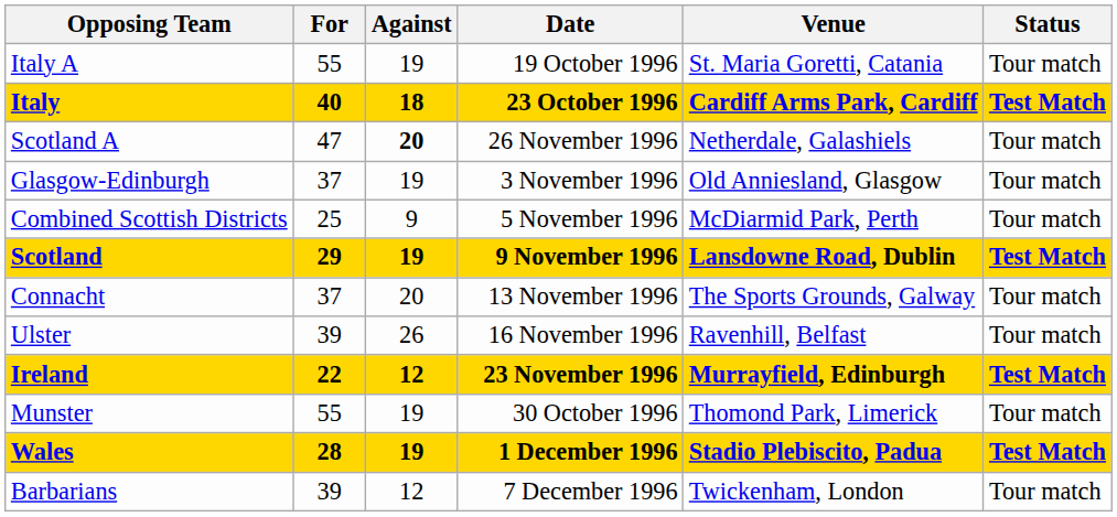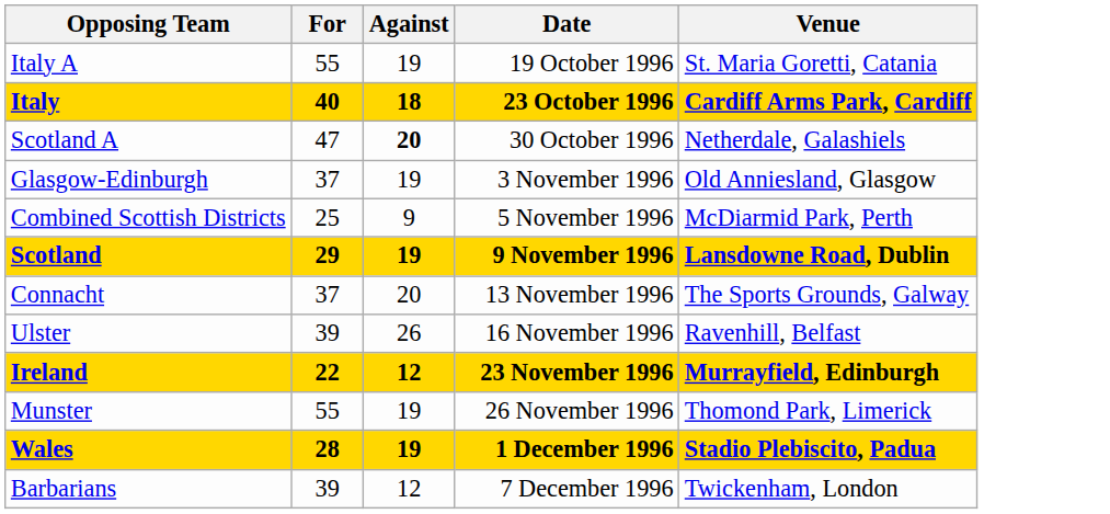 <table class=wikitable>
 <tr>
 <th>Opposing Team</th>
 <th>For</th>
 <th>Against</th>
 <th>Date</th>
 <th>Venue</th>
-<th>Status</th>
 </tr>
 <tr style="background:#fdfdfd;">
 <td><a href='#'>Italy A</a></td>
 <td style="text-align:center; width:40px;">55</td>
 <td style="text-align:center; width:40px;">19</td>
 <td style="width:140px; text-align:right;">19 October 1996</td>
 <td><a href='#'>St. Maria Goretti</a>, <a href='#'>Catania</a></td>
-<td>Tour match</td>
 </tr>
 <tr style="background:gold;">
 <td><strong><a href='#'>Italy</a></strong></td>
 <td style="text-align:center; width:40px;"><strong>40</strong></td>
 <td style="text-align:center; width:40px;"><strong>18</strong></td>
 <td style="width:140px; text-align:right;"><strong>23 October 1996</strong></td>
 <td><strong><a href='#'>Cardiff Arms Park</a>, <a href='#'>Cardiff</a></strong></td>
-<td><strong><a href='#'>Test Match</a></strong></td>
 </tr>
 <tr style="background:#fdfdfd;">
 <td><a href='#'>Scotland A</a></td>
 <td style="text-align:center; width:40px;">47</td>
 <td style="text-align:center; width:40px;"><strong>20</strong></td>
-<td style="width:140px; text-align:right;">26 November 1996</td>
+<td style="width:140px; text-align:right;">30 October 1996</td>
 <td><a href='#'>Netherdale</a>, <a href='#'>Galashiels</a></td>
-<td>Tour match</td>
 </tr>
 <tr style="background:#fdfdfd;">
 <td><a href='#'>Glasgow-Edinburgh</a></td>
 <td style="text-align:center; width:40px;">37</td>
 <td style="text-align:center; width:40px;">19</td>
 <td style="width:140px; text-align:right;">3 November 1996</td>
 <td><a href='#'>Old Anniesland</a>, Glasgow</td>
-<td>Tour match</td>
 </tr>
 <tr style="background:#fdfdfd;">
 <td><a href='#'>Combined Scottish Districts</a></td>
 <td style="text-align:center; width:40px;">25</td>
 <td style="text-align:center; width:40px;">9</td>
 <td style="width:140px; text-align:right;">5 November 1996</td>
 <td><a href='#'>McDiarmid Park</a>, <a href='#'>Perth</a></td>
-<td>Tour match</td>
 </tr>
 <tr style="background:gold;">
 <td><strong><a href='#'>Scotland</a></strong></td>
 <td style="text-align:center; width:40px;"><strong>29</strong></td>
 <td style="text-align:center; width:40px;"><strong>19</strong></td>
 <td style="width:140px; text-align:right;"><strong>9 November 1996</strong></td>
 <td><strong><a href='#'>Lansdowne Road</a>, Dublin</strong></td>
-<td><strong><a href='#'>Test Match</a></strong></td>
 </tr>
 <tr style="background:#fdfdfd;">
 <td><a href='#'>Connacht</a></td>
 <td style="text-align:center; width:40px;">37</td>
 <td style="text-align:center; width:40px;">20</td>
 <td style="width:140px; text-align:right;">13 November 1996</td>
 <td><a href='#'>The Sports Grounds</a>, <a href='#'>Galway</a></td>
-<td>Tour match</td>
 </tr>
 <tr style="background:#fdfdfd;">
 <td><a href='#'>Ulster</a></td>
 <td style="text-align:center; width:40px;">39</td>
 <td style="text-align:center; width:40px;">26</td>
 <td style="width:140px; text-align:right;">16 November 1996</td>
 <td><a href='#'>Ravenhill</a>, <a href='#'>Belfast</a></td>
-<td>Tour match</td>
 </tr>
 <tr style="background:gold;">
 <td><strong><a href='#'>Ireland</a></strong></td>
 <td style="text-align:center; width:40px;"><strong>22</strong></td>
 <td style="text-align:center; width:40px;"><strong>12</strong></td>
 <td style="width:140px; text-align:right;"><strong>23 November 1996</strong></td>
 <td><strong><a href='#'>Murrayfield</a>, Edinburgh</strong></td>
-<td><strong><a href='#'>Test Match</a></strong></td>
 </tr>
 <tr style="background:#fdfdfd;">
 <td><a href='#'>Munster</a></td>
 <td style="text-align:center; width:40px;">55</td>
 <td style="text-align:center; width:40px;">19</td>
-<td style="width:140px; text-align:right;">30 October 1996</td>
+<td style="width:140px; text-align:right;">26 November 1996</td>
 <td><a href='#'>Thomond Park</a>, <a href='#'>Limerick</a></td>
-<td>Tour match</td>
 </tr>
 <tr style="background:gold;">
 <td><strong><a href='#'>Wales</a></strong></td>
 <td style="text-align:center; width:40px;"><strong>28</strong></td>
 <td style="text-align:center; width:40px;"><strong>19</strong></td>
 <td style="width:140px; text-align:right;"><strong>1 December 1996</strong></td>
 <td><strong><a href='#'>Stadio Plebiscito</a>, <a href='#'>Padua</a></strong></td>
-<td><strong><a href='#'>Test Match</a></strong></td>
 </tr>
 <tr style="background:#fdfdfd;">
 <td><a href='#'>Barbarians</a></td>
 <td style="text-align:center; width:40px;">39</td>
 <td style="text-align:center; width:40px;">12</td>
 <td style="width:140px; text-align:right;">7 December 1996</td>
 <td><a href='#'>Twickenham</a>, London</td>
-<td>Tour match</td>
 </tr>
 </table>
